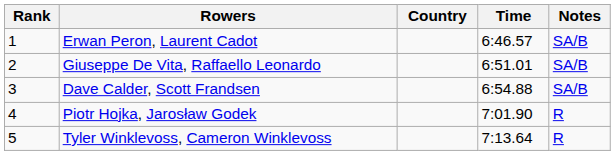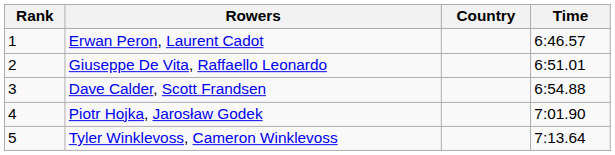 <table class="wikitable sortable" width=50%>
 <tr>
 <th>Rank</th>
 <th>Rowers</th>
 <th>Country</th>
 <th>Time</th>
-<th>Notes</th>
 </tr>
 <tr>
 <td>1</td>
 <td><a href='#'>Erwan Peron</a>, <a href='#'>Laurent Cadot</a></td>
 <td></td>
 <td>6:46.57</td>
-<td><a href='#'>SA/B</a></td>
 </tr>
 <tr>
 <td>2</td>
 <td><a href='#'>Giuseppe De Vita</a>, <a href='#'>Raffaello Leonardo</a></td>
 <td></td>
 <td>6:51.01</td>
-<td><a href='#'>SA/B</a></td>
 </tr>
 <tr>
 <td>3</td>
 <td><a href='#'>Dave Calder</a>, <a href='#'>Scott Frandsen</a></td>
 <td></td>
 <td>6:54.88</td>
-<td><a href='#'>SA/B</a></td>
 </tr>
 <tr>
 <td>4</td>
 <td><a href='#'>Piotr Hojka</a>, <a href='#'>Jarosław Godek</a></td>
 <td></td>
 <td>7:01.90</td>
-<td><a href='#'>R</a></td>
 </tr>
 <tr>
 <td>5</td>
 <td><a href='#'>Tyler Winklevoss</a>, <a href='#'>Cameron Winklevoss</a></td>
 <td></td>
 <td>7:13.64</td>
-<td><a href='#'>R</a></td>
 </tr>
 </table>
